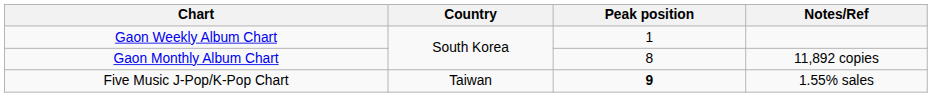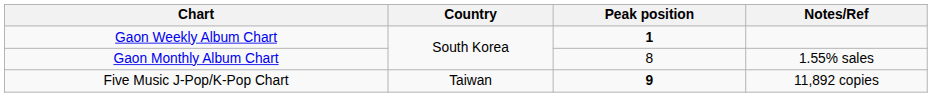 <table class="wikitable" style="text-align:center; width:85%">
 <tr>
 <th>Chart</th>
 <th>Country</th>
 <th>Peak position</th>
 <th>Notes/Ref</th>
 </tr>
 <tr>
 <td><a href='#'>Gaon Weekly Album Chart</a></td>
 <td rowspan=2>South Korea</td>
-<td>1</td>
+<td><strong>1</strong></td>
 <td></td>
 </tr>
 <tr>
 <td><a href='#'>Gaon Monthly Album Chart</a></td>
 <td>8</td>
-<td>11,892 copies</td>
+<td>1.55% sales</td>
 </tr>
 <tr>
 <td>Five Music J-Pop/K-Pop Chart</td>
 <td>Taiwan</td>
 <td><strong>9</strong></td>
-<td>1.55% sales</td>
+<td>11,892 copies</td>
 </tr>
 </table>
